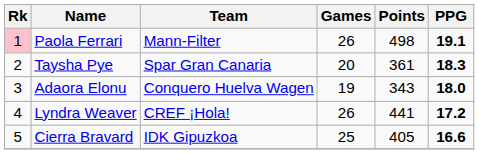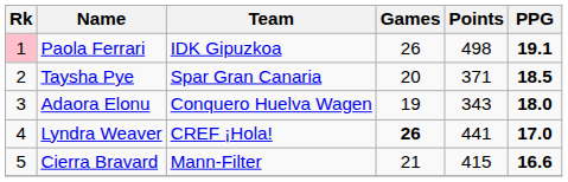 <table class="wikitable" style="text-align: center;">
 <tr>
 <th>Rk</th>
 <th>Name</th>
 <th>Team</th>
 <th>Games</th>
 <th>Points</th>
 <th width=40>PPG</th>
 </tr>
 <tr>
 <td style="background: pink;">1</td>
 <td align="left"> <a href='#'>Paola Ferrari</a></td>
-<td align="left"><a href='#'>Mann-Filter</a></td>
+<td align="left"><a href='#'>IDK Gipuzkoa</a></td>
 <td>26</td>
 <td>498</td>
 <td><strong>19.1</strong></td>
 </tr>
 <tr>
 <td>2</td>
 <td align="left"> <a href='#'>Taysha Pye</a></td>
 <td align="left"><a href='#'>Spar Gran Canaria</a></td>
 <td>20</td>
-<td>361</td>
-<td><strong>18.3</strong></td>
+<td>371</td>
+<td><strong>18.5</strong></td>
 </tr>
 <tr>
 <td>3</td>
 <td align="left"> <a href='#'>Adaora Elonu</a></td>
 <td align="left"><a href='#'>Conquero Huelva Wagen</a></td>
 <td>19</td>
 <td>343</td>
 <td><strong>18.0</strong></td>
 </tr>
 <tr>
 <td>4</td>
 <td align="left"> <a href='#'>Lyndra Weaver</a></td>
 <td align="left"><a href='#'>CREF ¡Hola!</a></td>
-<td>26</td>
+<td><strong>26</strong></td>
 <td>441</td>
-<td><strong>17.2</strong></td>
+<td><strong>17.0</strong></td>
 </tr>
 <tr>
 <td>5</td>
 <td align="left"> <a href='#'>Cierra Bravard</a></td>
-<td align="left"><a href='#'>IDK Gipuzkoa</a></td>
-<td>25</td>
-<td>405</td>
+<td align="left"><a href='#'>Mann-Filter</a></td>
+<td>21</td>
+<td>415</td>
 <td><strong>16.6</strong></td>
 </tr>
 <tr>
 </tr>
 </table>
